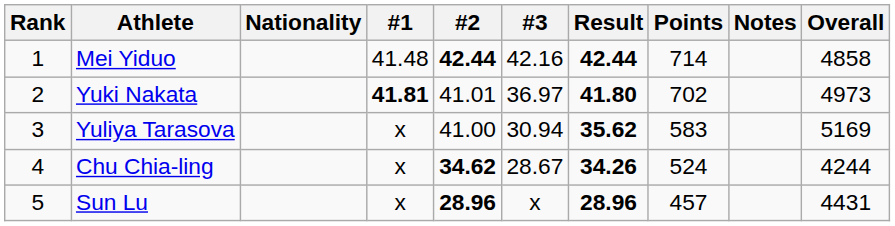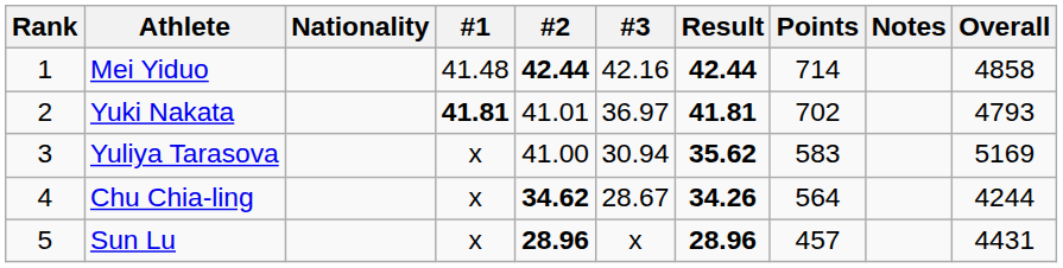 <table class="wikitable sortable" style="text-align:center">
 <tr>
 <th>Rank</th>
 <th>Athlete</th>
 <th>Nationality</th>
 <th>#1</th>
 <th>#2</th>
 <th>#3</th>
 <th>Result</th>
 <th>Points</th>
 <th>Notes</th>
 <th>Overall</th>
 </tr>
 <tr>
 <td>1</td>
 <td align=left><a href='#'>Mei Yiduo</a></td>
 <td align=left></td>
 <td>41.48</td>
 <td><strong>42.44</strong></td>
 <td>42.16</td>
 <td><strong>42.44</strong></td>
 <td>714</td>
 <td></td>
 <td>4858</td>
 </tr>
 <tr>
 <td>2</td>
 <td align=left><a href='#'>Yuki Nakata</a></td>
 <td align=left></td>
 <td><strong>41.81</strong></td>
 <td>41.01</td>
 <td>36.97</td>
-<td><strong>41.80</strong></td>
+<td><strong>41.81</strong></td>
 <td>702</td>
 <td></td>
-<td>4973</td>
+<td>4793</td>
 </tr>
 <tr>
 <td>3</td>
 <td align=left><a href='#'>Yuliya Tarasova</a></td>
 <td align=left></td>
 <td>x</td>
 <td>41.00</td>
 <td>30.94</td>
 <td><strong>35.62</strong></td>
 <td>583</td>
 <td></td>
 <td>5169</td>
 </tr>
 <tr>
 <td>4</td>
 <td align=left><a href='#'>Chu Chia-ling</a></td>
 <td align=left></td>
 <td>x</td>
 <td><strong>34.62</strong></td>
 <td>28.67</td>
 <td><strong>34.26</strong></td>
-<td>524</td>
+<td>564</td>
 <td></td>
 <td>4244</td>
 </tr>
 <tr>
 <td>5</td>
 <td align=left><a href='#'>Sun Lu</a></td>
 <td align=left></td>
 <td>x</td>
 <td><strong>28.96</strong></td>
 <td>x</td>
 <td><strong>28.96</strong></td>
 <td>457</td>
 <td></td>
 <td>4431</td>
 </tr>
 </table>
